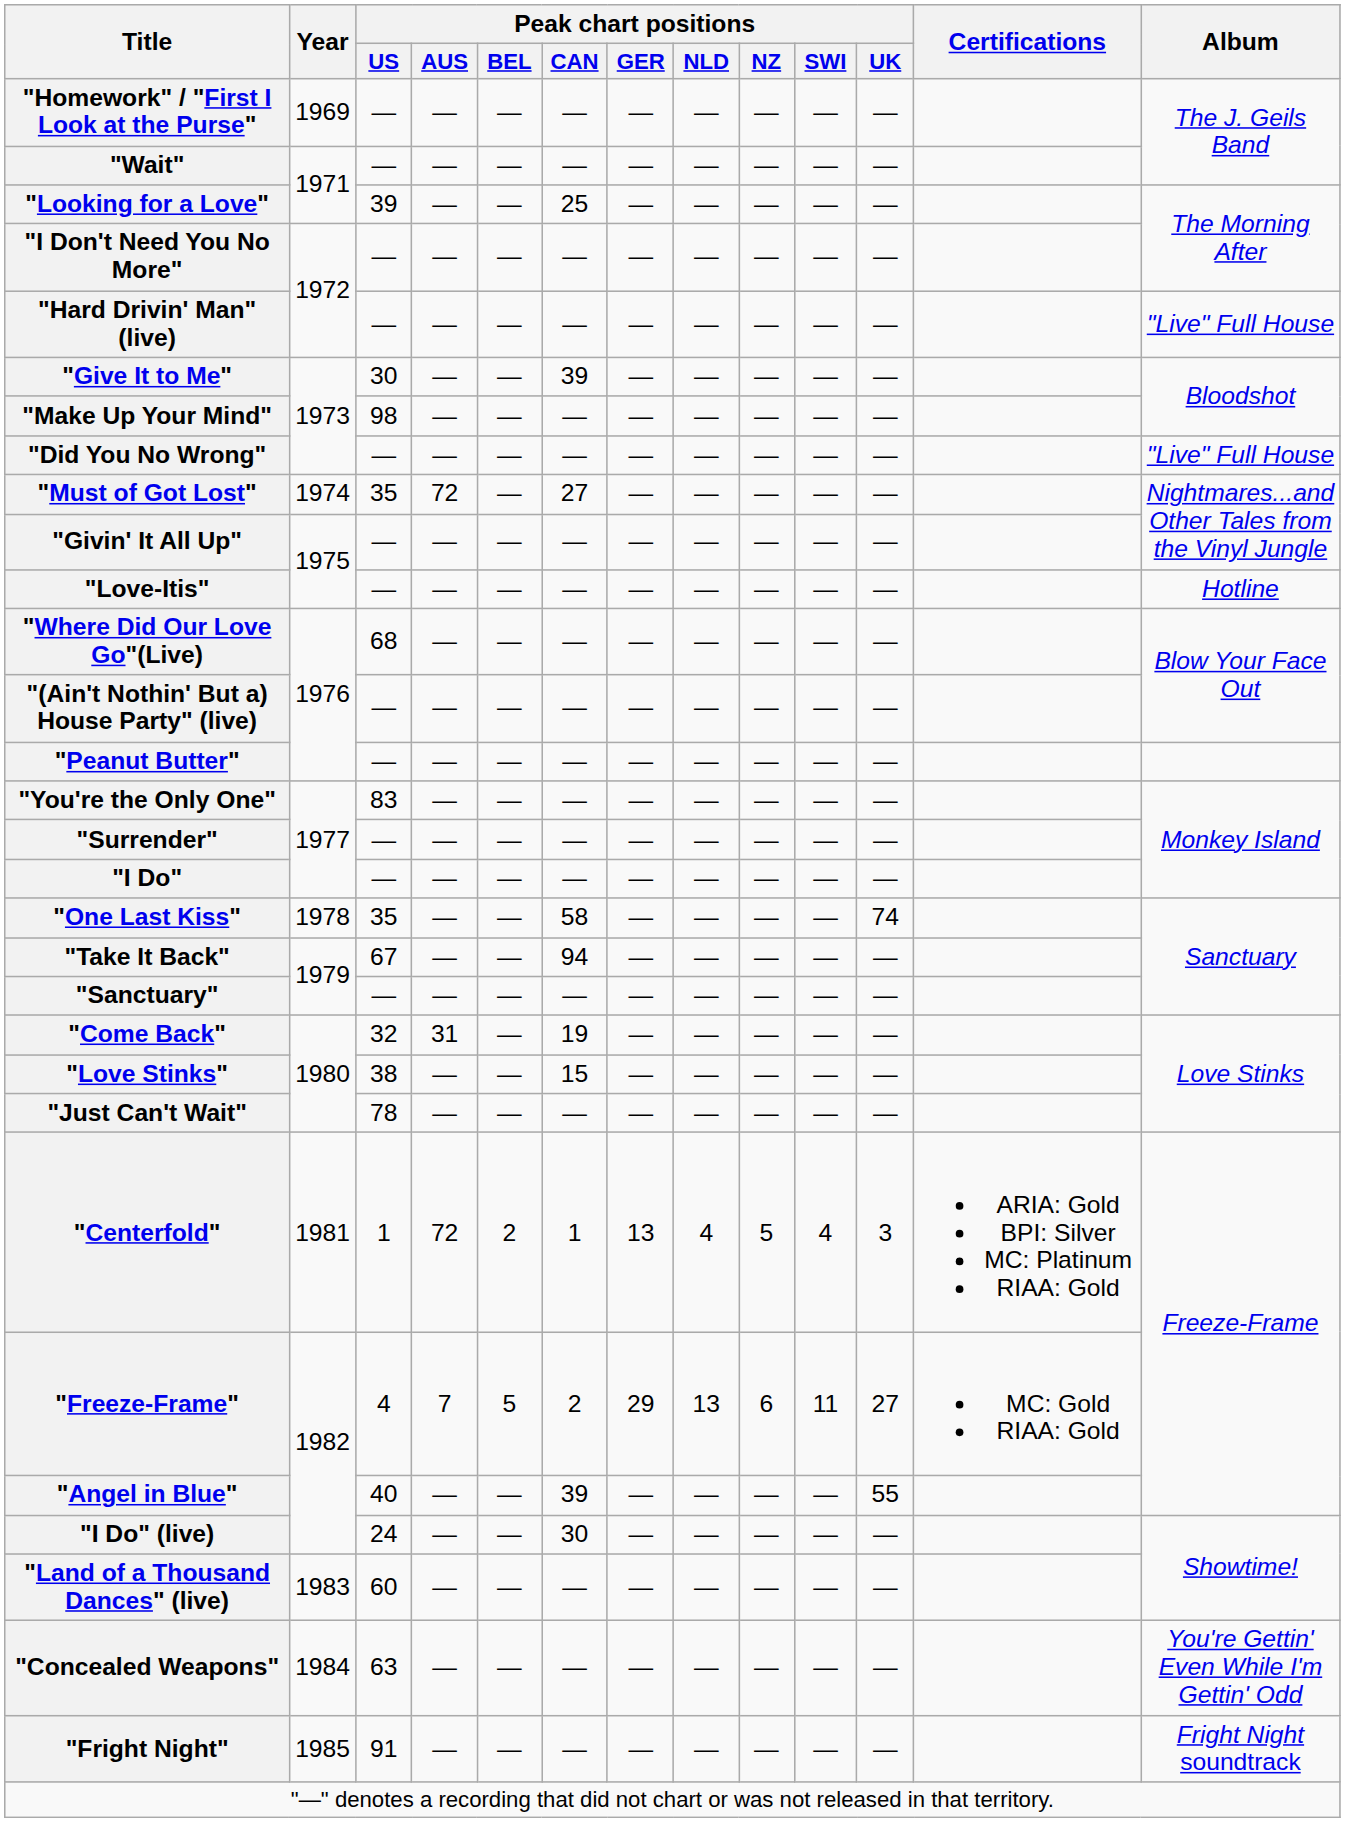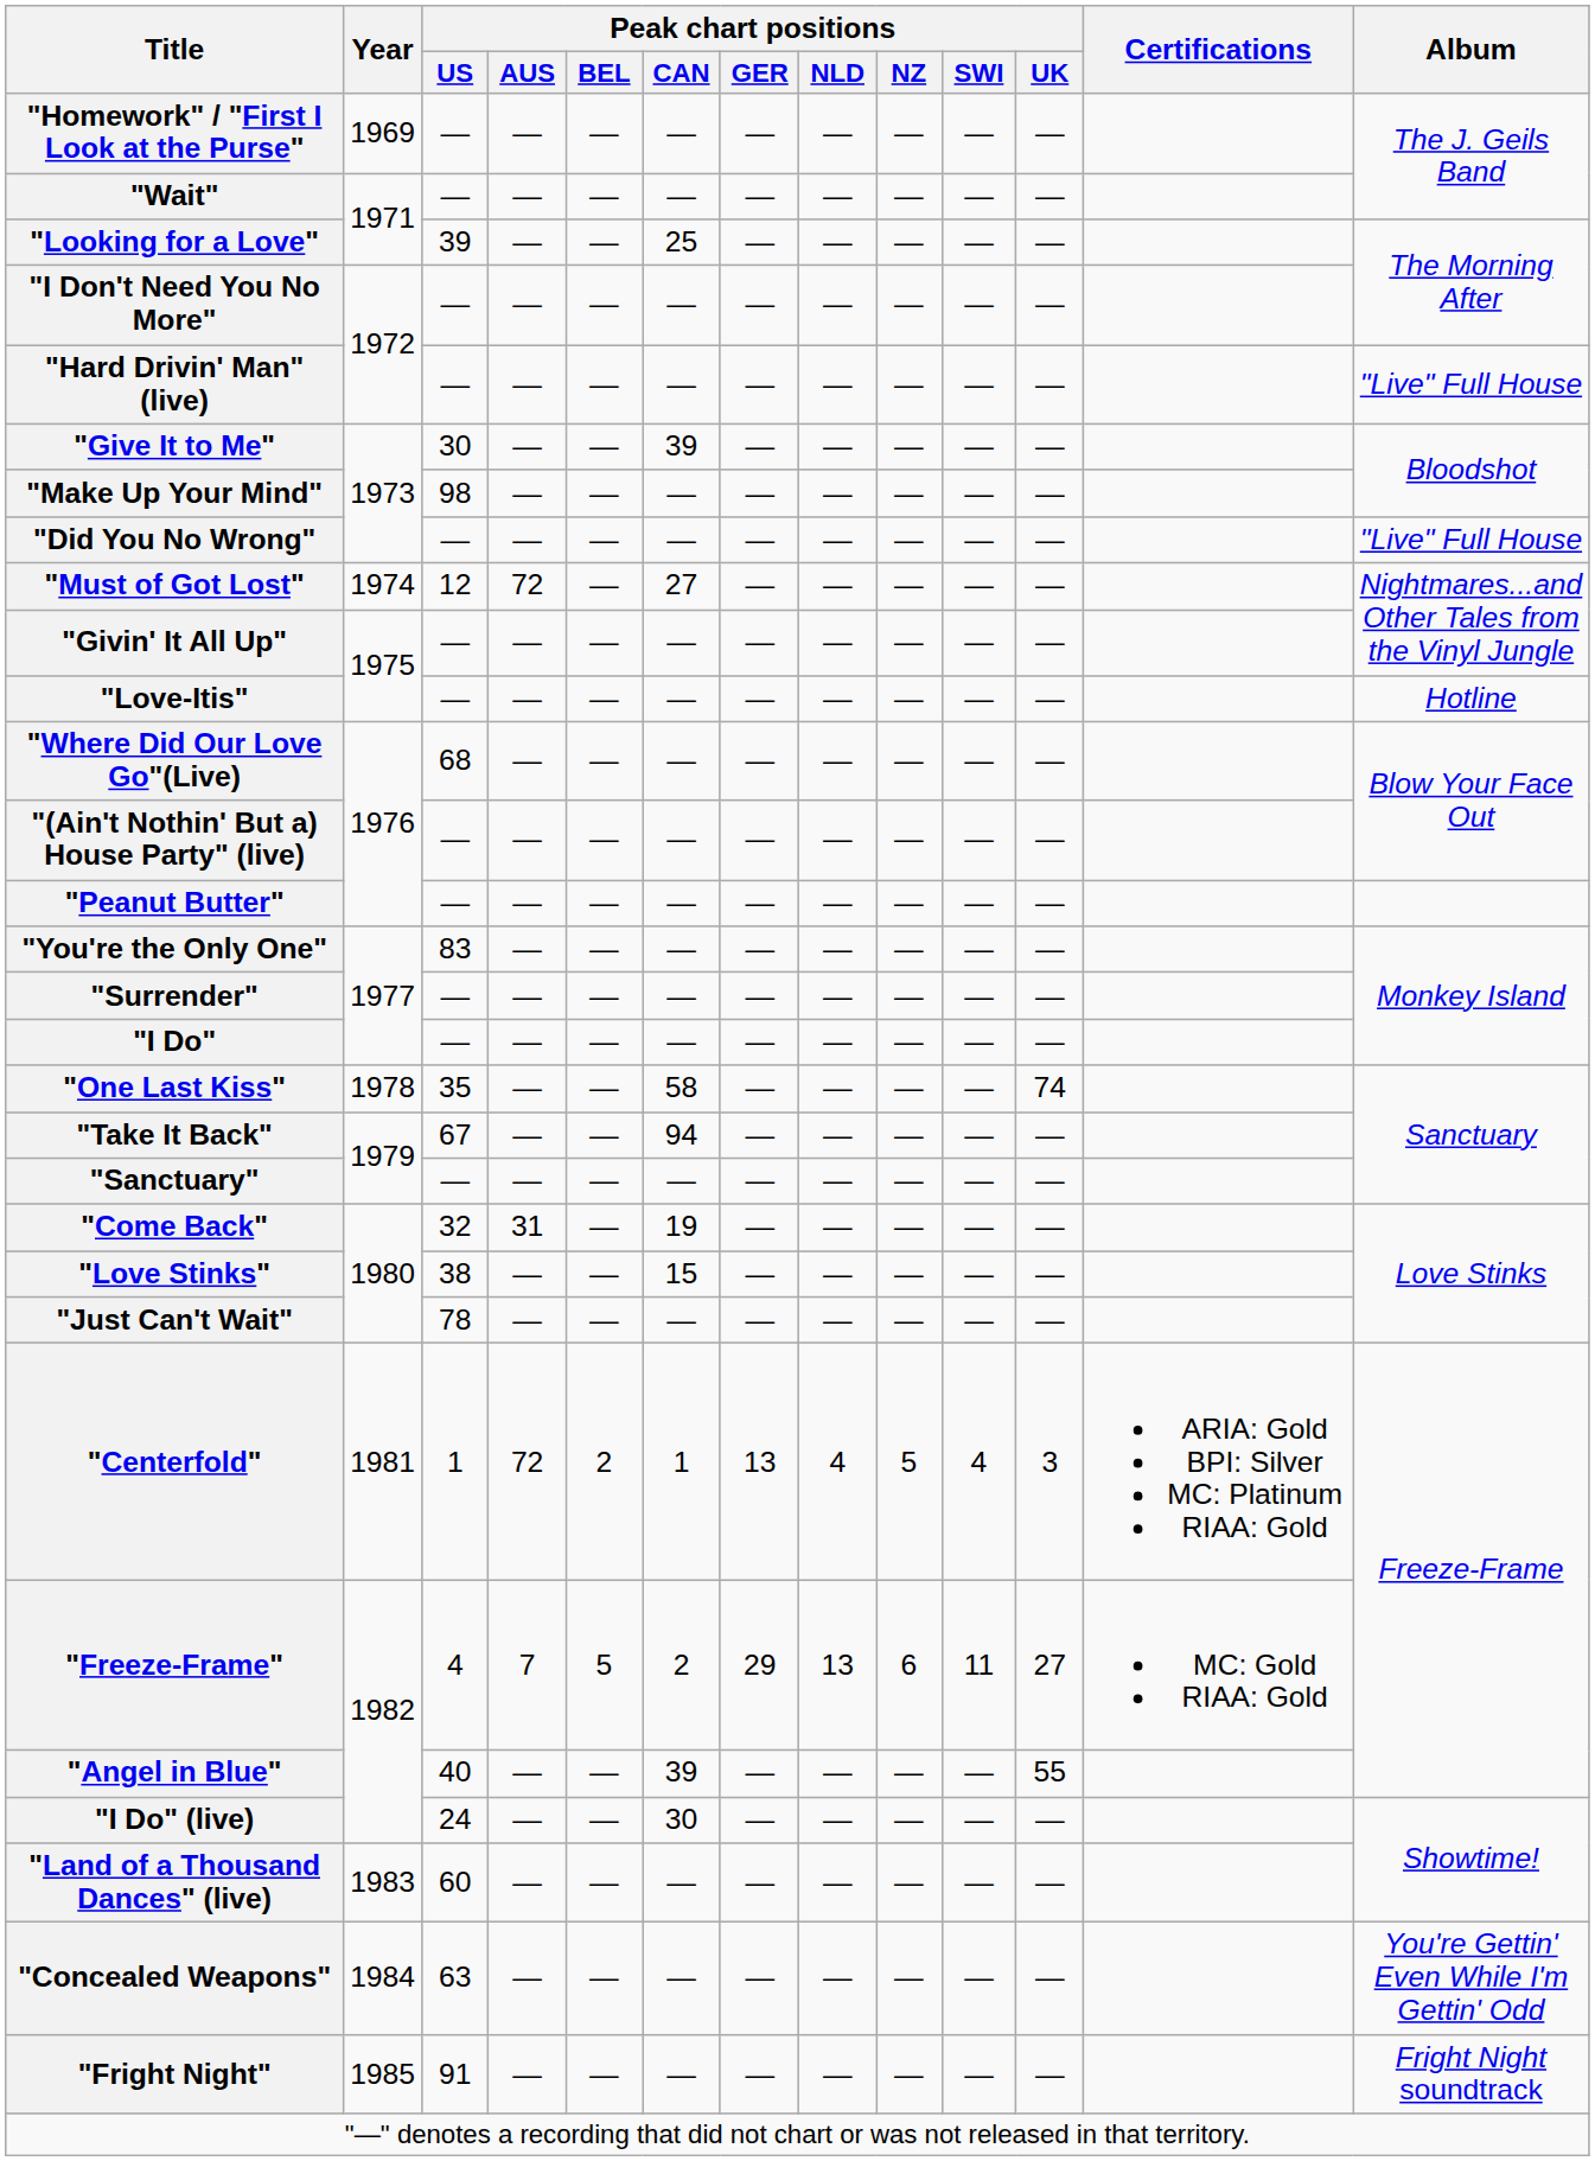 <table class="wikitable plainrowheaders" style="text-align:center;" border="1">
 <tr>
 <th scope="col" rowspan="2" style="width:18em;">Title</th>
 <th scope="col" rowspan="2">Year</th>
 <th scope="col" colspan="9">Peak chart positions</th>
 <th scope="col" rowspan="2" style="width:12em;"><a href='#'>Certifications</a></th>
 <th scope="col" rowspan="2">Album</th>
 </tr>
 <tr>
 <th scope="col" style="width:3em;font-size:90%;"><a href='#'>US</a><br></th>
 <th scope="col" style="width:3em;font-size:90%;"><a href='#'>AUS</a><br></th>
 <th scope="col" style="width:3em;font-size:90%;"><a href='#'>BEL</a><br></th>
 <th scope="col" style="width:3em;font-size:90%;"><a href='#'>CAN</a><br></th>
 <th scope="col" style="width:3em;font-size:90%;"><a href='#'>GER</a><br></th>
 <th scope="col" style="width:3em;font-size:90%;"><a href='#'>NLD</a><br></th>
 <th scope="col" style="width:3em;font-size:90%;"><a href='#'>NZ</a><br></th>
 <th scope="col" style="width:3em;font-size:90%;"><a href='#'>SWI</a><br></th>
 <th scope="col" style="width:3em;font-size:90%;"><a href='#'>UK</a><br></th>
 </tr>
 <tr>
 <th scope="row">"Homework" / "<a href='#'>First I Look at the Purse</a>"</th>
 <td>1969</td>
 <td>—</td>
 <td>—</td>
 <td>—</td>
 <td>—</td>
 <td>—</td>
 <td>—</td>
 <td>—</td>
 <td>—</td>
 <td>—</td>
 <td></td>
 <td rowspan="2"><em><a href='#'>The J. Geils Band</a></em></td>
 </tr>
 <tr>
 <th scope="row">"Wait"</th>
 <td rowspan="2">1971</td>
 <td>—</td>
 <td>—</td>
 <td>—</td>
 <td>—</td>
 <td>—</td>
 <td>—</td>
 <td>—</td>
 <td>—</td>
 <td>—</td>
 <td></td>
 </tr>
 <tr>
 <th scope="row">"<a href='#'>Looking for a Love</a>"</th>
 <td>39</td>
 <td>—</td>
 <td>—</td>
 <td>25</td>
 <td>—</td>
 <td>—</td>
 <td>—</td>
 <td>—</td>
 <td>—</td>
 <td></td>
 <td rowspan="2"><em><a href='#'>The Morning After</a></em></td>
 </tr>
 <tr>
 <th scope="row">"I Don't Need You No More"</th>
 <td rowspan="2">1972</td>
 <td>—</td>
 <td>—</td>
 <td>—</td>
 <td>—</td>
 <td>—</td>
 <td>—</td>
 <td>—</td>
 <td>—</td>
 <td>—</td>
 <td></td>
 </tr>
 <tr>
 <th scope="row">"Hard Drivin' Man" (live)</th>
 <td>—</td>
 <td>—</td>
 <td>—</td>
 <td>—</td>
 <td>—</td>
 <td>—</td>
 <td>—</td>
 <td>—</td>
 <td>—</td>
 <td></td>
 <td><em><a href='#'>"Live" Full House</a></em></td>
 </tr>
 <tr>
 <th scope="row">"<a href='#'>Give It to Me</a>"</th>
 <td rowspan="3">1973</td>
 <td>30</td>
 <td>—</td>
 <td>—</td>
 <td>39</td>
 <td>—</td>
 <td>—</td>
 <td>—</td>
 <td>—</td>
 <td>—</td>
 <td></td>
 <td rowspan="2"><em><a href='#'>Bloodshot</a></em></td>
 </tr>
 <tr>
 <th scope="row">"Make Up Your Mind"</th>
 <td>98</td>
 <td>—</td>
 <td>—</td>
 <td>—</td>
 <td>—</td>
 <td>—</td>
 <td>—</td>
 <td>—</td>
 <td>—</td>
 <td></td>
 </tr>
 <tr>
 <th scope="row">"Did You No Wrong"</th>
 <td>—</td>
 <td>—</td>
 <td>—</td>
 <td>—</td>
 <td>—</td>
 <td>—</td>
 <td>—</td>
 <td>—</td>
 <td>—</td>
 <td></td>
 <td><em><a href='#'>"Live" Full House</a></em></td>
 </tr>
 <tr>
 <th scope="row">"<a href='#'>Must of Got Lost</a>"</th>
 <td>1974</td>
-<td>35</td>
+<td>12</td>
 <td>72</td>
 <td>—</td>
 <td>27</td>
 <td>—</td>
 <td>—</td>
 <td>—</td>
 <td>—</td>
 <td>—</td>
 <td></td>
 <td rowspan="2"><em><a href='#'>Nightmares...and Other Tales from the Vinyl Jungle</a></em></td>
 </tr>
 <tr>
 <th scope="row">"Givin' It All Up"</th>
 <td rowspan="2">1975</td>
 <td>—</td>
 <td>—</td>
 <td>—</td>
 <td>—</td>
 <td>—</td>
 <td>—</td>
 <td>—</td>
 <td>—</td>
 <td>—</td>
 <td></td>
 </tr>
 <tr>
 <th scope="row">"Love-Itis"</th>
 <td>—</td>
 <td>—</td>
 <td>—</td>
 <td>—</td>
 <td>—</td>
 <td>—</td>
 <td>—</td>
 <td>—</td>
 <td>—</td>
 <td></td>
 <td><em><a href='#'>Hotline</a></em></td>
 </tr>
 <tr>
 <th scope="row">"<a href='#'>Where Did Our Love Go</a>"(Live)</th>
 <td rowspan="3">1976</td>
 <td>68</td>
 <td>—</td>
 <td>—</td>
 <td>—</td>
 <td>—</td>
 <td>—</td>
 <td>—</td>
 <td>—</td>
 <td>—</td>
 <td></td>
 <td rowspan="2"><em><a href='#'>Blow Your Face Out</a></em></td>
 </tr>
 <tr>
 <th scope="row">"(Ain't Nothin' But a) House Party" (live)</th>
 <td>—</td>
 <td>—</td>
 <td>—</td>
 <td>—</td>
 <td>—</td>
 <td>—</td>
 <td>—</td>
 <td>—</td>
 <td>—</td>
 <td></td>
 </tr>
 <tr>
 <th scope="row">"<a href='#'>Peanut Butter</a>"</th>
 <td>—</td>
 <td>—</td>
 <td>—</td>
 <td>—</td>
 <td>—</td>
 <td>—</td>
 <td>—</td>
 <td>—</td>
 <td>—</td>
 <td></td>
 <td></td>
 </tr>
 <tr>
 <th scope="row">"You're the Only One"</th>
 <td rowspan="3">1977</td>
 <td>83</td>
 <td>—</td>
 <td>—</td>
 <td>—</td>
 <td>—</td>
 <td>—</td>
 <td>—</td>
 <td>—</td>
 <td>—</td>
 <td></td>
 <td rowspan="3"><em><a href='#'>Monkey Island</a></em></td>
 </tr>
 <tr>
 <th scope="row">"Surrender"</th>
 <td>—</td>
 <td>—</td>
 <td>—</td>
 <td>—</td>
 <td>—</td>
 <td>—</td>
 <td>—</td>
 <td>—</td>
 <td>—</td>
 <td></td>
 </tr>
 <tr>
 <th scope="row">"I Do"</th>
 <td>—</td>
 <td>—</td>
 <td>—</td>
 <td>—</td>
 <td>—</td>
 <td>—</td>
 <td>—</td>
 <td>—</td>
 <td>—</td>
 <td></td>
 </tr>
 <tr>
 <th scope="row">"<a href='#'>One Last Kiss</a>"</th>
 <td>1978</td>
 <td>35</td>
 <td>—</td>
 <td>—</td>
 <td>58</td>
 <td>—</td>
 <td>—</td>
 <td>—</td>
 <td>—</td>
 <td>74</td>
 <td></td>
 <td rowspan="3"><em><a href='#'>Sanctuary</a></em></td>
 </tr>
 <tr>
 <th scope="row">"Take It Back"</th>
 <td rowspan="2">1979</td>
 <td>67</td>
 <td>—</td>
 <td>—</td>
 <td>94</td>
 <td>—</td>
 <td>—</td>
 <td>—</td>
 <td>—</td>
 <td>—</td>
 <td></td>
 </tr>
 <tr>
 <th scope="row">"Sanctuary"</th>
 <td>—</td>
 <td>—</td>
 <td>—</td>
 <td>—</td>
 <td>—</td>
 <td>—</td>
 <td>—</td>
 <td>—</td>
 <td>—</td>
 <td></td>
 </tr>
 <tr>
 <th scope="row">"<a href='#'>Come Back</a>"</th>
 <td rowspan="3">1980</td>
 <td>32</td>
 <td>31</td>
 <td>—</td>
 <td>19</td>
 <td>—</td>
 <td>—</td>
 <td>—</td>
 <td>—</td>
 <td>—</td>
 <td></td>
 <td rowspan="3"><em><a href='#'>Love Stinks</a></em></td>
 </tr>
 <tr>
 <th scope="row">"<a href='#'>Love Stinks</a>"</th>
 <td>38</td>
 <td>—</td>
 <td>—</td>
 <td>15</td>
 <td>—</td>
 <td>—</td>
 <td>—</td>
 <td>—</td>
 <td>—</td>
 <td></td>
 </tr>
 <tr>
 <th scope="row">"Just Can't Wait"</th>
 <td>78</td>
 <td>—</td>
 <td>—</td>
 <td>—</td>
 <td>—</td>
 <td>—</td>
 <td>—</td>
 <td>—</td>
 <td>—</td>
 <td></td>
 </tr>
 <tr>
 <th scope="row">"<a href='#'>Centerfold</a>"</th>
 <td>1981</td>
 <td>1</td>
 <td>72</td>
 <td>2</td>
 <td>1</td>
 <td>13</td>
 <td>4</td>
 <td>5</td>
 <td>4</td>
 <td>3</td>
 <td><br><ul><li>ARIA: Gold</li><li>BPI: Silver</li><li>MC: Platinum</li><li>RIAA: Gold</li></ul></td>
 <td rowspan="3"><em><a href='#'>Freeze-Frame</a></em></td>
 </tr>
 <tr>
 <th scope="row">"<a href='#'>Freeze-Frame</a>"</th>
 <td rowspan="3">1982</td>
 <td>4</td>
 <td>7</td>
 <td>5</td>
 <td>2</td>
 <td>29</td>
 <td>13</td>
 <td>6</td>
 <td>11</td>
 <td>27</td>
 <td><br><ul><li>MC: Gold</li><li>RIAA: Gold</li></ul></td>
 </tr>
 <tr>
 <th scope="row">"<a href='#'>Angel in Blue</a>"</th>
 <td>40</td>
 <td>—</td>
 <td>—</td>
 <td>39</td>
 <td>—</td>
 <td>—</td>
 <td>—</td>
 <td>—</td>
 <td>55</td>
 <td></td>
 </tr>
 <tr>
 <th scope="row">"I Do" (live)</th>
 <td>24</td>
 <td>—</td>
 <td>—</td>
 <td>30</td>
 <td>—</td>
 <td>—</td>
 <td>—</td>
 <td>—</td>
 <td>—</td>
 <td></td>
 <td rowspan="2"><em><a href='#'>Showtime!</a></em></td>
 </tr>
 <tr>
 <th scope="row">"<a href='#'>Land of a Thousand Dances</a>" (live)</th>
 <td>1983</td>
 <td>60</td>
 <td>—</td>
 <td>—</td>
 <td>—</td>
 <td>—</td>
 <td>—</td>
 <td>—</td>
 <td>—</td>
 <td>—</td>
 <td></td>
 </tr>
 <tr>
 <th scope="row">"Concealed Weapons"</th>
 <td>1984</td>
 <td>63</td>
 <td>—</td>
 <td>—</td>
 <td>—</td>
 <td>—</td>
 <td>—</td>
 <td>—</td>
 <td>—</td>
 <td>—</td>
 <td></td>
 <td><em><a href='#'>You're Gettin' Even While I'm Gettin' Odd</a></em></td>
 </tr>
 <tr>
 <th scope="row">"Fright Night"</th>
 <td>1985</td>
 <td>91</td>
 <td>—</td>
 <td>—</td>
 <td>—</td>
 <td>—</td>
 <td>—</td>
 <td>—</td>
 <td>—</td>
 <td>—</td>
 <td></td>
 <td><a href='#'><em>Fright Night</em> soundtrack</a></td>
 </tr>
 <tr>
 <td colspan="13" style="font-size:90%">"—" denotes a recording that did not chart or was not released in that territory.</td>
 </tr>
 </table>
